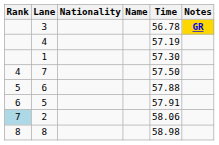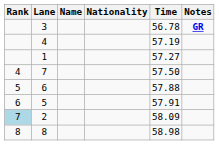 <table class="wikitable sortable" style="text-align:center">
 <tr>
 <th>Rank</th>
 <th>Lane</th>
+<th>Name</th>
 <th>Nationality</th>
-<th>Name</th>
 <th>Time</th>
 <th>Notes</th>
 </tr>
 <tr>
 <td></td>
 <td>3</td>
 <td align="left"></td>
 <td align="left"></td>
 <td>56.78</td>
-<td style="background: gold;"><strong><a href='#'>GR</a></strong></td>
+<td><strong><a href='#'>GR</a></strong></td>
 </tr>
 <tr>
 <td></td>
 <td>4</td>
 <td align="left"></td>
 <td align="left"></td>
 <td>57.19</td>
 <td></td>
 </tr>
 <tr>
 <td></td>
 <td>1</td>
 <td align="left"></td>
 <td align="left"></td>
-<td>57.30</td>
+<td>57.27</td>
 <td></td>
 </tr>
 <tr>
 <td>4</td>
 <td>7</td>
 <td align="left"></td>
 <td align="left"></td>
 <td>57.50</td>
 <td></td>
 </tr>
 <tr>
 <td>5</td>
 <td>6</td>
 <td align="left"></td>
 <td align="left"></td>
 <td>57.88</td>
 <td></td>
 </tr>
 <tr>
 <td>6</td>
 <td>5</td>
 <td align="left"></td>
 <td align="left"></td>
 <td>57.91</td>
 <td></td>
 </tr>
 <tr>
 <td style="background: lightblue;">7</td>
 <td>2</td>
 <td align="left"></td>
 <td align="left"></td>
-<td>58.06</td>
+<td>58.09</td>
 <td></td>
 </tr>
 <tr>
 <td>8</td>
 <td>8</td>
 <td align="left"></td>
 <td align="left"></td>
 <td>58.98</td>
 <td></td>
 </tr>
 </table>
